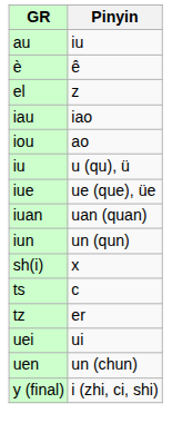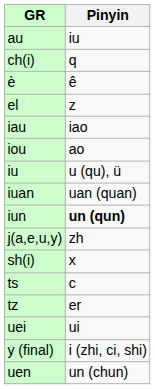 <table class="wikitable sortable" style="margin: 1em auto 1em auto">
 <tr>
 <th style="background: #cfc;">GR</th>
 <th>Pinyin</th>
 </tr>
 <tr>
 <td style="background: #cfc;">au</td>
 <td>iu</td>
+</tr>
+<tr>
+<td style="background: #cfc;">ch(i)</td>
+<td>q</td>
 </tr>
 <tr>
 <td style="background: #cfc;">è</td>
 <td>ê</td>
 </tr>
 <tr>
 <td style="background: #cfc;">el</td>
 <td>z</td>
 </tr>
 <tr>
 <td style="background: #cfc;">iau</td>
 <td>iao</td>
 </tr>
 <tr>
 <td style="background: #cfc;">iou</td>
 <td>ao</td>
 </tr>
 <tr>
 <td style="background: #cfc;">iu</td>
 <td>u (qu), ü</td>
 </tr>
 <tr>
-<td style="background: #cfc;">iue</td>
-<td>ue (que), üe</td>
-</tr>
-<tr>
 <td style="background: #cfc;">iuan</td>
 <td>uan (quan)</td>
 </tr>
 <tr>
 <td style="background: #cfc;">iun</td>
-<td>un (qun)</td>
+<td><strong>un (qun)</strong></td>
+</tr>
+<tr>
+<td style="background: #cfc;">j(a,e,u,y)</td>
+<td>zh</td>
 </tr>
 <tr>
 <td style="background: #cfc;">sh(i)</td>
 <td>x</td>
 </tr>
 <tr>
 <td style="background: #cfc;">ts</td>
 <td>c</td>
 </tr>
 <tr>
 <td style="background: #cfc;">tz</td>
 <td>er</td>
 </tr>
 <tr>
 <td style="background: #cfc;">uei</td>
 <td>ui</td>
 </tr>
 <tr>
+<td style="background: #cfc;">y (final)</td>
+<td>i (zhi, ci, shi)</td>
+</tr>
+<tr>
 <td style="background: #cfc;">uen</td>
 <td>un (chun)</td>
 </tr>
-<tr>
-<td style="background: #cfc;">y (final)</td>
-<td>i (zhi, ci, shi)</td>
-</tr>
 </table>
